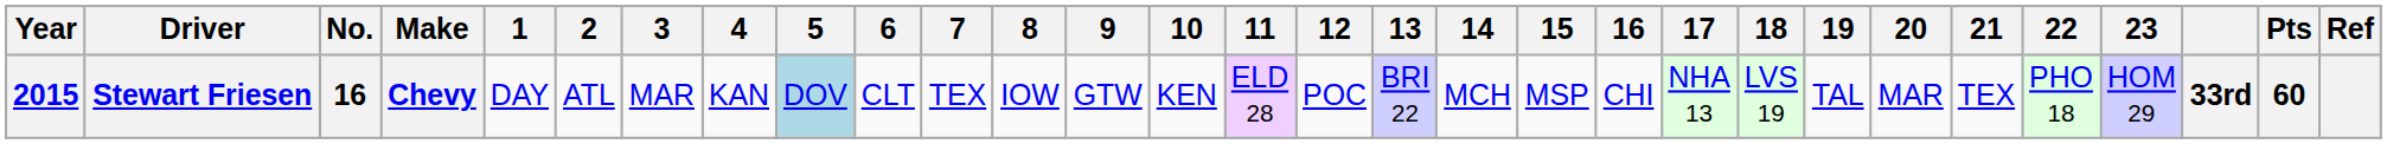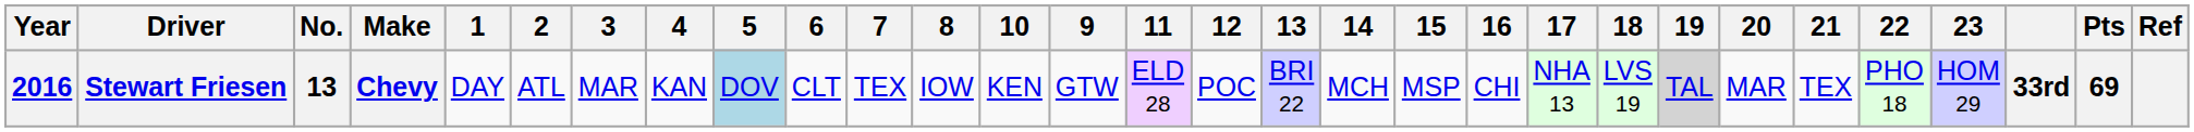 <table class="wikitable" style="text-align:center; font-size:75%">
 <tr>
 <th>Year</th>
 <th>Driver</th>
 <th>No.</th>
 <th>Make</th>
 <th>1</th>
 <th>2</th>
 <th>3</th>
 <th>4</th>
 <th>5</th>
 <th>6</th>
 <th>7</th>
 <th>8</th>
+<th>10</th>
 <th>9</th>
-<th>10</th>
 <th>11</th>
 <th>12</th>
 <th>13</th>
 <th>14</th>
 <th>15</th>
 <th>16</th>
 <th>17</th>
 <th>18</th>
 <th>19</th>
 <th>20</th>
 <th>21</th>
 <th>22</th>
 <th>23</th>
 <th></th>
 <th>Pts</th>
 <th>Ref</th>
 </tr>
 <tr>
-<th><a href='#'>2015</a></th>
+<th><a href='#'>2016</a></th>
 <th><a href='#'>Stewart Friesen</a></th>
-<th>16</th>
+<th>13</th>
 <th><a href='#'>Chevy</a></th>
 <td><a href='#'>DAY</a></td>
 <td><a href='#'>ATL</a></td>
 <td><a href='#'>MAR</a></td>
 <td><a href='#'>KAN</a></td>
 <td style="background: lightblue;"><a href='#'>DOV</a></td>
 <td><a href='#'>CLT</a></td>
 <td><a href='#'>TEX</a></td>
 <td><a href='#'>IOW</a></td>
+<td><a href='#'>KEN</a></td>
 <td><a href='#'>GTW</a></td>
-<td><a href='#'>KEN</a></td>
 <td style="background:#EFCFFF;"><a href='#'>ELD</a><br><small>28</small></td>
 <td><a href='#'>POC</a></td>
 <td style="background:#CFCFFF;"><a href='#'>BRI</a><br><small>22</small></td>
 <td><a href='#'>MCH</a></td>
 <td><a href='#'>MSP</a></td>
 <td><a href='#'>CHI</a></td>
 <td style="background:#DFFFDF;"><a href='#'>NHA</a><br><small>13</small></td>
 <td style="background:#DFFFDF;"><a href='#'>LVS</a><br><small>19</small></td>
-<td><a href='#'>TAL</a></td>
+<td style="background: lightgrey;"><a href='#'>TAL</a></td>
 <td><a href='#'>MAR</a></td>
 <td><a href='#'>TEX</a></td>
 <td style="background:#DFFFDF;"><a href='#'>PHO</a><br><small>18</small></td>
 <td style="background:#CFCFFF;"><a href='#'>HOM</a><br><small>29</small></td>
 <th>33rd</th>
-<th>60</th>
+<th>69</th>
 <th></th>
 </tr>
 </table>
